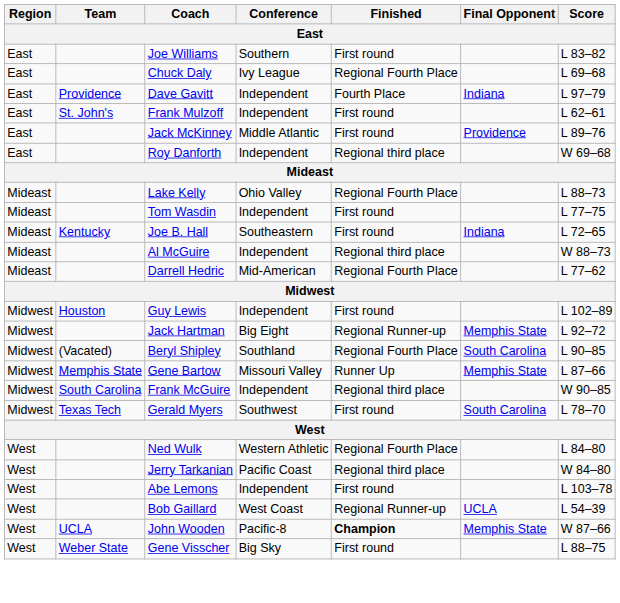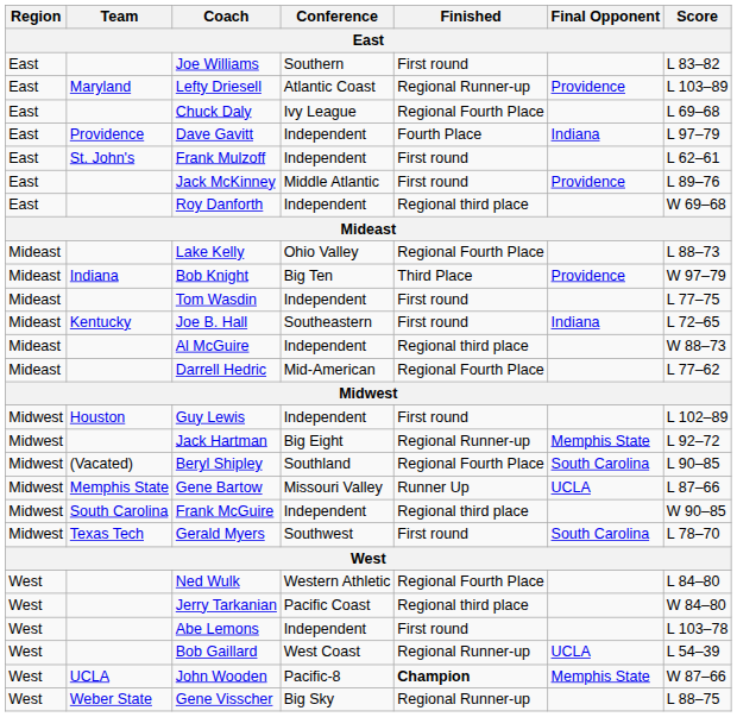 <table class=wikitable>
 <tr>
 <th>Region</th>
 <th>Team</th>
 <th>Coach</th>
 <th>Conference</th>
 <th>Finished</th>
 <th>Final Opponent</th>
 <th>Score</th>
 </tr>
 <tr>
 <th colspan=7>East</th>
 </tr>
 <tr>
 <td>East</td>
 <td></td>
 <td><a href='#'>Joe Williams</a></td>
 <td>Southern</td>
 <td>First round</td>
 <td></td>
 <td>L 83–82</td>
+</tr>
+<tr>
+<td>East</td>
+<td><a href='#'>Maryland</a></td>
+<td><a href='#'>Lefty Driesell</a></td>
+<td>Atlantic Coast</td>
+<td>Regional Runner-up</td>
+<td><a href='#'>Providence</a></td>
+<td>L 103–89</td>
 </tr>
 <tr>
 <td>East</td>
 <td></td>
 <td><a href='#'>Chuck Daly</a></td>
 <td>Ivy League</td>
 <td>Regional Fourth Place</td>
 <td></td>
 <td>L 69–68</td>
 </tr>
 <tr>
 <td>East</td>
 <td><a href='#'>Providence</a></td>
 <td><a href='#'>Dave Gavitt</a></td>
 <td>Independent</td>
 <td>Fourth Place</td>
 <td><a href='#'>Indiana</a></td>
 <td>L 97–79</td>
 </tr>
 <tr>
 <td>East</td>
 <td><a href='#'>St. John's</a></td>
 <td><a href='#'>Frank Mulzoff</a></td>
 <td>Independent</td>
 <td>First round</td>
 <td></td>
 <td>L 62–61</td>
 </tr>
 <tr>
 <td>East</td>
 <td></td>
 <td><a href='#'>Jack McKinney</a></td>
 <td>Middle Atlantic</td>
 <td>First round</td>
 <td><a href='#'>Providence</a></td>
 <td>L 89–76</td>
 </tr>
 <tr>
 <td>East</td>
 <td></td>
 <td><a href='#'>Roy Danforth</a></td>
 <td>Independent</td>
 <td>Regional third place</td>
 <td></td>
 <td>W 69–68</td>
 </tr>
 <tr>
 <th colspan=7>Mideast</th>
 </tr>
 <tr>
 <td>Mideast</td>
 <td></td>
 <td><a href='#'>Lake Kelly</a></td>
 <td>Ohio Valley</td>
 <td>Regional Fourth Place</td>
 <td></td>
 <td>L 88–73</td>
+</tr>
+<tr>
+<td>Mideast</td>
+<td><a href='#'>Indiana</a></td>
+<td><a href='#'>Bob Knight</a></td>
+<td>Big Ten</td>
+<td>Third Place</td>
+<td><a href='#'>Providence</a></td>
+<td>W 97–79</td>
 </tr>
 <tr>
 <td>Mideast</td>
 <td></td>
 <td><a href='#'>Tom Wasdin</a></td>
 <td>Independent</td>
 <td>First round</td>
 <td></td>
 <td>L 77–75</td>
 </tr>
 <tr>
 <td>Mideast</td>
 <td><a href='#'>Kentucky</a></td>
 <td><a href='#'>Joe B. Hall</a></td>
 <td>Southeastern</td>
 <td>First round</td>
 <td><a href='#'>Indiana</a></td>
 <td>L 72–65</td>
 </tr>
 <tr>
 <td>Mideast</td>
 <td></td>
 <td><a href='#'>Al McGuire</a></td>
 <td>Independent</td>
 <td>Regional third place</td>
 <td></td>
 <td>W 88–73</td>
 </tr>
 <tr>
 <td>Mideast</td>
 <td></td>
 <td><a href='#'>Darrell Hedric</a></td>
 <td>Mid-American</td>
 <td>Regional Fourth Place</td>
 <td></td>
 <td>L 77–62</td>
 </tr>
 <tr>
 <th colspan=7>Midwest</th>
 </tr>
 <tr>
 <td>Midwest</td>
 <td><a href='#'>Houston</a></td>
 <td><a href='#'>Guy Lewis</a></td>
 <td>Independent</td>
 <td>First round</td>
 <td></td>
 <td>L 102–89</td>
 </tr>
 <tr>
 <td>Midwest</td>
 <td></td>
 <td><a href='#'>Jack Hartman</a></td>
 <td>Big Eight</td>
 <td>Regional Runner-up</td>
 <td><a href='#'>Memphis State</a></td>
 <td>L 92–72</td>
 </tr>
 <tr>
 <td>Midwest</td>
 <td> (Vacated)</td>
 <td><a href='#'>Beryl Shipley</a></td>
 <td>Southland</td>
 <td>Regional Fourth Place</td>
 <td><a href='#'>South Carolina</a></td>
 <td>L 90–85</td>
 </tr>
 <tr>
 <td>Midwest</td>
 <td><a href='#'>Memphis State</a></td>
 <td><a href='#'>Gene Bartow</a></td>
 <td>Missouri Valley</td>
 <td>Runner Up</td>
-<td><a href='#'>Memphis State</a></td>
+<td><a href='#'>UCLA</a></td>
 <td>L 87–66</td>
 </tr>
 <tr>
 <td>Midwest</td>
 <td><a href='#'>South Carolina</a></td>
 <td><a href='#'>Frank McGuire</a></td>
 <td>Independent</td>
 <td>Regional third place</td>
 <td></td>
 <td>W 90–85</td>
 </tr>
 <tr>
 <td>Midwest</td>
 <td><a href='#'>Texas Tech</a></td>
 <td><a href='#'>Gerald Myers</a></td>
 <td>Southwest</td>
 <td>First round</td>
 <td><a href='#'>South Carolina</a></td>
 <td>L 78–70</td>
 </tr>
 <tr>
 <th colspan=7>West</th>
 </tr>
 <tr>
 <td>West</td>
 <td></td>
 <td><a href='#'>Ned Wulk</a></td>
 <td>Western Athletic</td>
 <td>Regional Fourth Place</td>
 <td></td>
 <td>L 84–80</td>
 </tr>
 <tr>
 <td>West</td>
 <td></td>
 <td><a href='#'>Jerry Tarkanian</a></td>
 <td>Pacific Coast</td>
 <td>Regional third place</td>
 <td></td>
 <td>W 84–80</td>
 </tr>
 <tr>
 <td>West</td>
 <td></td>
 <td><a href='#'>Abe Lemons</a></td>
 <td>Independent</td>
 <td>First round</td>
 <td></td>
 <td>L 103–78</td>
 </tr>
 <tr>
 <td>West</td>
 <td></td>
 <td><a href='#'>Bob Gaillard</a></td>
 <td>West Coast</td>
 <td>Regional Runner-up</td>
 <td><a href='#'>UCLA</a></td>
 <td>L 54–39</td>
 </tr>
 <tr>
 <td>West</td>
 <td><a href='#'>UCLA</a></td>
 <td><a href='#'>John Wooden</a></td>
 <td>Pacific-8</td>
 <td><strong>Champion</strong></td>
 <td><a href='#'>Memphis State</a></td>
 <td>W 87–66</td>
 </tr>
 <tr>
 <td>West</td>
 <td><a href='#'>Weber State</a></td>
 <td><a href='#'>Gene Visscher</a></td>
 <td>Big Sky</td>
-<td>First round</td>
+<td>Regional Runner-up</td>
 <td></td>
 <td>L 88–75</td>
 </tr>
 </table>
